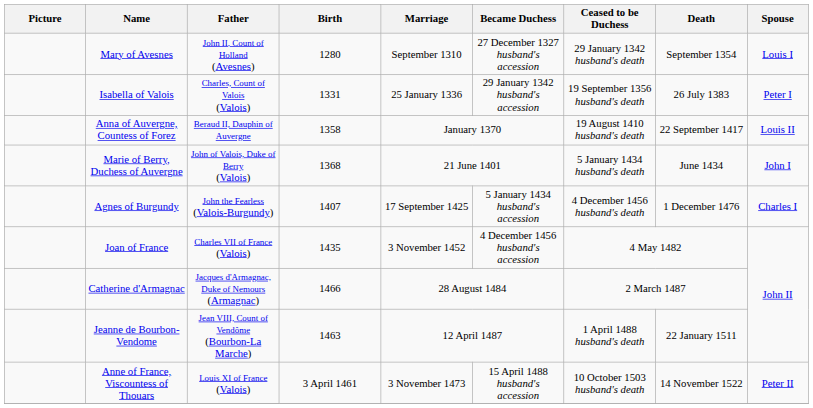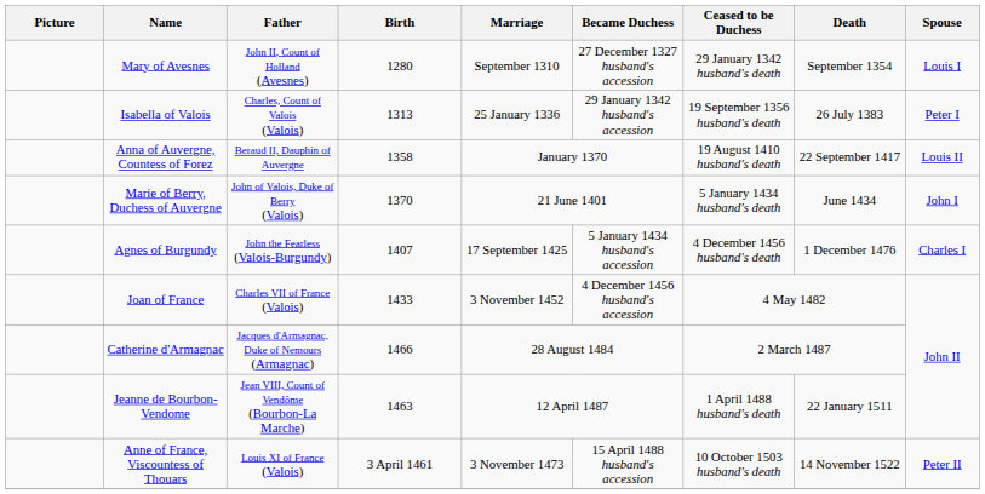 <table width=95% class="wikitable">
 <tr>
 <th width = "8%">Picture</th>
 <th width = "10%">Name</th>
 <th width = "9%">Father</th>
 <th width = "10%">Birth</th>
 <th width = "9%">Marriage</th>
 <th width = "9%">Became Duchess</th>
 <th width = "9%">Ceased to be Duchess</th>
 <th width = "9%">Death</th>
 <th width = "6%">Spouse</th>
 </tr>
 <tr>
 <td align="center"></td>
 <td align="center"><a href='#'>Mary of Avesnes</a><br></td>
 <td align="center"><small><a href='#'>John II, Count of Holland</a></small><br> (<a href='#'>Avesnes</a>)</td>
 <td align="center">1280</td>
 <td align="center">September 1310</td>
 <td align="center">27 December 1327<br><em>husband's accession</em></td>
 <td align="center">29 January 1342<br><em>husband's death</em></td>
 <td align="center">September 1354</td>
 <td align="center"><a href='#'>Louis I</a></td>
 </tr>
 <tr>
 <td align="center"></td>
 <td align="center"><a href='#'>Isabella of Valois</a><br></td>
 <td align="center"><small><a href='#'>Charles, Count of Valois</a></small><br> (<a href='#'>Valois</a>)</td>
-<td align="center">1331</td>
+<td align="center">1313</td>
 <td align="center">25 January 1336</td>
 <td align="center">29 January 1342<br><em>husband's accession</em></td>
 <td align="center">19 September 1356<br><em>husband's death</em></td>
 <td align="center">26 July 1383</td>
 <td align="center"><a href='#'>Peter I</a></td>
 </tr>
 <tr>
 <td align="center"></td>
 <td align="center"><a href='#'>Anna of Auvergne, Countess of Forez</a><br></td>
 <td align="center"><small><a href='#'>Beraud II, Dauphin of Auvergne</a></small></td>
 <td align="center">1358</td>
 <td align="center" colspan="2">January 1370</td>
 <td align="center">19 August 1410<br><em>husband's death</em></td>
 <td align="center">22 September 1417</td>
 <td align="center"><a href='#'>Louis II</a></td>
 </tr>
 <tr>
 <td align="center"></td>
 <td align="center"><a href='#'>Marie of Berry, Duchess of Auvergne</a><br></td>
 <td align="center"><small><a href='#'>John of Valois, Duke of Berry</a></small><br> (<a href='#'>Valois</a>)</td>
-<td align="center">1368</td>
+<td align="center">1370</td>
 <td align="center" colspan="2">21 June 1401</td>
 <td align="center">5 January 1434<br><em>husband's death</em></td>
 <td align="center">June 1434</td>
 <td align="center"><a href='#'>John I</a></td>
 </tr>
 <tr>
 <td align="center"></td>
 <td align="center"><a href='#'>Agnes of Burgundy</a><br></td>
 <td align="center"><small><a href='#'>John the Fearless</a></small><br> (<a href='#'>Valois-Burgundy</a>)</td>
 <td align="center">1407</td>
 <td align="center">17 September 1425</td>
 <td align="center">5 January 1434<br><em>husband's accession</em></td>
 <td align="center">4 December 1456<br><em>husband's death</em></td>
 <td align="center">1 December 1476</td>
 <td align="center"><a href='#'>Charles I</a></td>
 </tr>
 <tr>
 <td align="center"></td>
 <td align="center"><a href='#'>Joan of France</a><br></td>
 <td align="center"><small><a href='#'>Charles VII of France</a></small><br> (<a href='#'>Valois</a>)</td>
-<td align="center">1435</td>
+<td align="center">1433</td>
 <td align="center">3 November 1452</td>
 <td align="center">4 December 1456<br><em>husband's accession</em></td>
 <td align="center" colspan="2">4 May 1482</td>
 <td align="center" rowspan="3"><a href='#'>John II</a></td>
 </tr>
 <tr>
 <td align="center"></td>
 <td align="center"><a href='#'>Catherine d'Armagnac</a><br></td>
 <td align="center"><small><a href='#'>Jacques d'Armagnac, Duke of Nemours</a></small><br> (<a href='#'>Armagnac</a>)</td>
 <td align="center">1466</td>
 <td align="center" colspan="2">28 August 1484</td>
 <td align="center" colspan="2">2 March 1487</td>
 </tr>
 <tr>
 <td align="center"></td>
 <td align="center"><a href='#'>Jeanne de Bourbon-Vendome</a><br></td>
 <td align="center"><small><a href='#'>Jean VIII, Count of Vendôme</a></small><br> (<a href='#'>Bourbon-La Marche</a>)</td>
 <td align="center">1463</td>
 <td align="center" colspan="2">12 April 1487</td>
 <td align="center">1 April 1488<br><em>husband's death</em></td>
 <td align="center">22 January 1511</td>
 </tr>
 <tr>
 <td align="center"></td>
 <td align="center"><a href='#'>Anne of France, Viscountess of Thouars</a><br></td>
 <td align="center"><small><a href='#'>Louis XI of France</a></small><br> (<a href='#'>Valois</a>)</td>
 <td align="center">3 April 1461</td>
 <td align="center">3 November 1473</td>
 <td align="center">15 April 1488<br><em>husband's accession</em></td>
 <td align="center">10 October 1503<br><em>husband's death</em></td>
 <td align="center">14 November 1522</td>
 <td align="center"><a href='#'>Peter II</a></td>
 </tr>
 <tr>
 </tr>
 </table>
